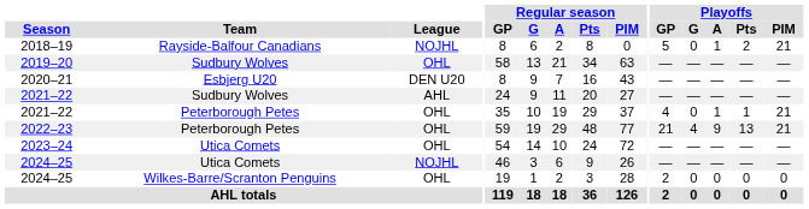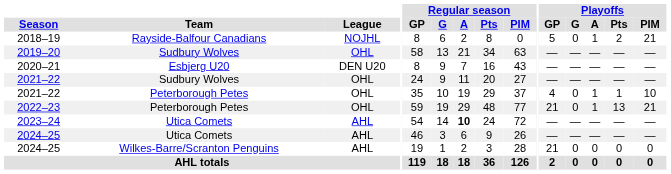 <table border="0" cellpadding="1" cellspacing="0" style="text-align:center; width:60em;">
 <tr bgcolor="#e0e0e0">
 <th colspan="3" bgcolor="#ffffff"></th>
 <th rowspan="99" bgcolor="#ffffff"></th>
 <th colspan="5"><a href='#'>Regular season</a></th>
 <th rowspan="99" bgcolor="#ffffff"></th>
 <th colspan="5"><a href='#'>Playoffs</a></th>
 </tr>
 <tr bgcolor="#e0e0e0">
 <th><a href='#'>Season</a></th>
 <th>Team</th>
 <th>League</th>
 <th>GP</th>
 <th><a href='#'>G</a></th>
 <th><a href='#'>A</a></th>
 <th><a href='#'>Pts</a></th>
 <th><a href='#'>PIM</a></th>
 <th>GP</th>
 <th>G</th>
 <th>A</th>
 <th>Pts</th>
 <th>PIM</th>
 </tr>
 <tr>
 <td>2018–19</td>
 <td><a href='#'>Rayside-Balfour Canadians</a></td>
 <td><a href='#'>NOJHL</a></td>
 <td>8</td>
 <td>6</td>
 <td>2</td>
 <td>8</td>
 <td>0</td>
 <td>5</td>
 <td>0</td>
 <td>1</td>
 <td>2</td>
 <td>21</td>
 </tr>
 <tr bgcolor="#f0f0f0">
 <td><a href='#'>2019–20</a></td>
 <td><a href='#'>Sudbury Wolves</a></td>
 <td><a href='#'>OHL</a></td>
 <td>58</td>
 <td>13</td>
 <td>21</td>
 <td>34</td>
 <td>63</td>
 <td>—</td>
 <td>—</td>
 <td>—</td>
 <td>—</td>
 <td>—</td>
 </tr>
 <tr>
 <td>2020–21</td>
 <td><a href='#'>Esbjerg U20</a></td>
 <td>DEN U20</td>
 <td>8</td>
 <td>9</td>
 <td>7</td>
 <td>16</td>
 <td>43</td>
 <td>—</td>
 <td>—</td>
 <td>—</td>
 <td>—</td>
 <td>—</td>
 </tr>
 <tr bgcolor="#f0f0f0">
 <td><a href='#'>2021–22</a></td>
 <td>Sudbury Wolves</td>
-<td>AHL</td>
+<td>OHL</td>
 <td>24</td>
 <td>9</td>
 <td>11</td>
 <td>20</td>
 <td>27</td>
 <td>—</td>
 <td>—</td>
 <td>—</td>
 <td>—</td>
 <td>—</td>
 </tr>
 <tr>
 <td>2021–22</td>
 <td><a href='#'>Peterborough Petes</a></td>
 <td>OHL</td>
 <td>35</td>
 <td>10</td>
 <td>19</td>
 <td>29</td>
 <td>37</td>
 <td>4</td>
 <td>0</td>
 <td>1</td>
 <td>1</td>
-<td>21</td>
+<td>10</td>
 </tr>
 <tr bgcolor="#f0f0f0">
 <td><a href='#'>2022–23</a></td>
 <td>Peterborough Petes</td>
 <td>OHL</td>
 <td>59</td>
 <td>19</td>
 <td>29</td>
 <td>48</td>
 <td>77</td>
 <td>21</td>
-<td>4</td>
-<td>9</td>
+<td>0</td>
+<td>1</td>
 <td>13</td>
 <td>21</td>
 </tr>
 <tr>
 <td><a href='#'>2023–24</a></td>
 <td><a href='#'>Utica Comets</a></td>
-<td>OHL</td>
+<td><a href='#'>AHL</a></td>
 <td>54</td>
 <td>14</td>
-<td>10</td>
+<td><strong>10</strong></td>
 <td>24</td>
 <td>72</td>
 <td>—</td>
 <td>—</td>
 <td>—</td>
 <td>—</td>
 <td>—</td>
 </tr>
 <tr bgcolor="#f0f0f0">
 <td><a href='#'>2024–25</a></td>
 <td>Utica Comets</td>
-<td><a href='#'>NOJHL</a></td>
+<td>AHL</td>
 <td>46</td>
 <td>3</td>
 <td>6</td>
 <td>9</td>
 <td>26</td>
 <td>—</td>
 <td>—</td>
 <td>—</td>
 <td>—</td>
 <td>—</td>
 </tr>
 <tr>
 <td>2024–25</td>
 <td><a href='#'>Wilkes-Barre/Scranton Penguins</a></td>
-<td>OHL</td>
+<td>AHL</td>
 <td>19</td>
 <td>1</td>
 <td>2</td>
 <td>3</td>
 <td>28</td>
-<td>2</td>
+<td>21</td>
 <td>0</td>
 <td>0</td>
 <td>0</td>
 <td>0</td>
 </tr>
 <tr bgcolor="#e0e0e0">
 <th colspan="3">AHL totals</th>
 <th>119</th>
 <th>18</th>
 <th>18</th>
 <th>36</th>
 <th>126</th>
 <th>2</th>
 <th>0</th>
 <th>0</th>
 <th>0</th>
 <th>0</th>
 </tr>
 </table>
